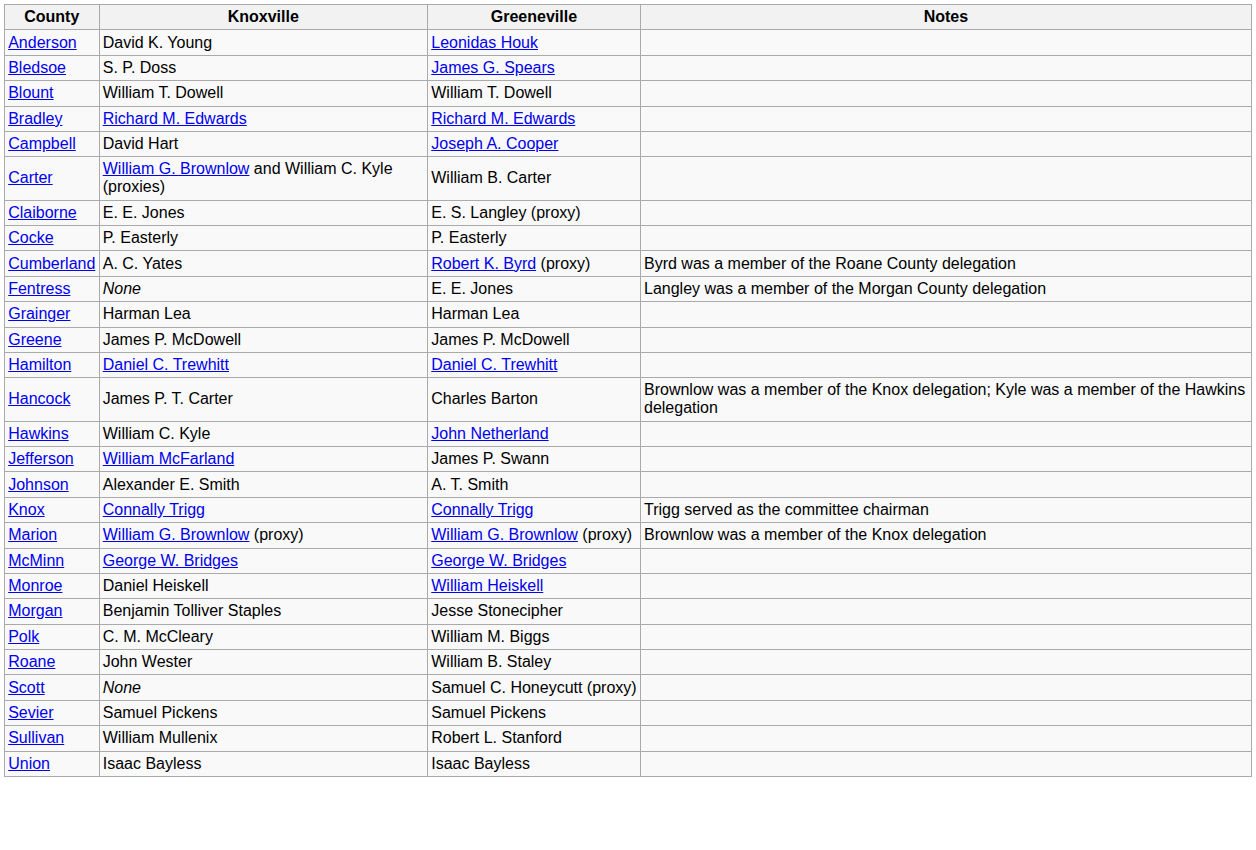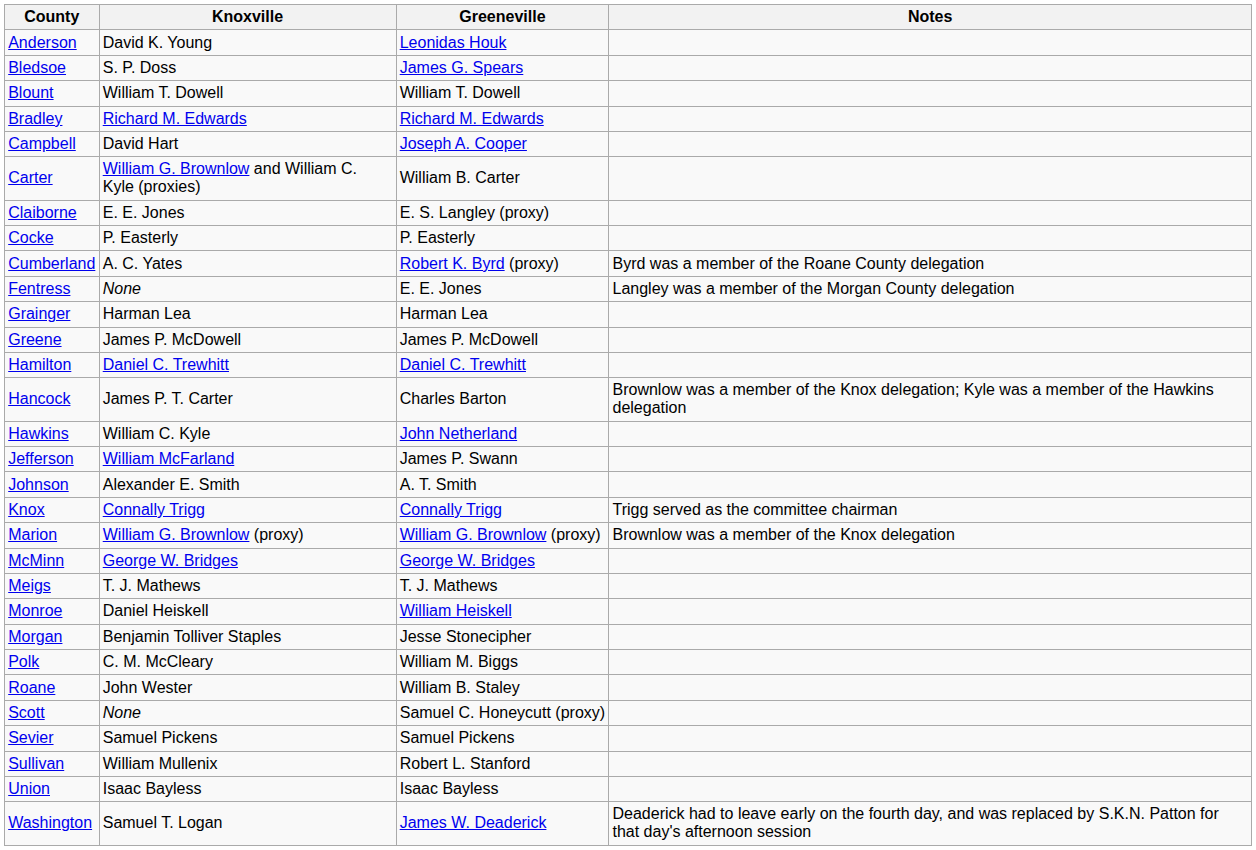 <table class="wikitable sortable">
 <tr>
 <th>County</th>
 <th>Knoxville</th>
 <th>Greeneville</th>
 <th>Notes</th>
 </tr>
 <tr>
 <td><a href='#'>Anderson</a></td>
 <td>David K. Young</td>
 <td><a href='#'>Leonidas Houk</a></td>
 <td></td>
 </tr>
 <tr>
 <td><a href='#'>Bledsoe</a></td>
 <td>S. P. Doss</td>
 <td><a href='#'>James G. Spears</a></td>
 <td></td>
 </tr>
 <tr>
 <td><a href='#'>Blount</a></td>
 <td>William T. Dowell</td>
 <td>William T. Dowell</td>
 <td></td>
 </tr>
 <tr>
 <td><a href='#'>Bradley</a></td>
 <td><a href='#'>Richard M. Edwards</a></td>
 <td><a href='#'>Richard M. Edwards</a></td>
 <td></td>
 </tr>
 <tr>
 <td><a href='#'>Campbell</a></td>
 <td>David Hart</td>
 <td><a href='#'>Joseph A. Cooper</a></td>
 <td></td>
 </tr>
 <tr>
 <td><a href='#'>Carter</a></td>
 <td><a href='#'>William G. Brownlow</a> and William C. Kyle (proxies)</td>
 <td>William B. Carter</td>
 <td></td>
 </tr>
 <tr>
 <td><a href='#'>Claiborne</a></td>
 <td>E. E. Jones</td>
 <td>E. S. Langley (proxy)</td>
 <td></td>
 </tr>
 <tr>
 <td><a href='#'>Cocke</a></td>
 <td>P. Easterly</td>
 <td>P. Easterly</td>
 <td></td>
 </tr>
 <tr>
 <td><a href='#'>Cumberland</a></td>
 <td>A. C. Yates</td>
 <td><a href='#'>Robert K. Byrd</a> (proxy)</td>
 <td>Byrd was a member of the Roane County delegation</td>
 </tr>
 <tr>
 <td><a href='#'>Fentress</a></td>
 <td><em>None</em></td>
 <td>E. E. Jones</td>
 <td>Langley was a member of the Morgan County delegation</td>
 </tr>
 <tr>
 <td><a href='#'>Grainger</a></td>
 <td>Harman Lea</td>
 <td>Harman Lea</td>
 <td></td>
 </tr>
 <tr>
 <td><a href='#'>Greene</a></td>
 <td>James P. McDowell</td>
 <td>James P. McDowell</td>
 <td></td>
 </tr>
 <tr>
 <td><a href='#'>Hamilton</a></td>
 <td><a href='#'>Daniel C. Trewhitt</a></td>
 <td><a href='#'>Daniel C. Trewhitt</a></td>
 <td></td>
 </tr>
 <tr>
 <td><a href='#'>Hancock</a></td>
 <td>James P. T. Carter</td>
 <td>Charles Barton</td>
 <td>Brownlow was a member of the Knox delegation; Kyle was a member of the Hawkins delegation</td>
 </tr>
 <tr>
 <td><a href='#'>Hawkins</a></td>
 <td>William C. Kyle</td>
 <td><a href='#'>John Netherland</a></td>
 <td></td>
 </tr>
 <tr>
 <td><a href='#'>Jefferson</a></td>
 <td><a href='#'>William McFarland</a></td>
 <td>James P. Swann</td>
 <td></td>
 </tr>
 <tr>
 <td><a href='#'>Johnson</a></td>
 <td>Alexander E. Smith</td>
 <td>A. T. Smith</td>
 <td></td>
 </tr>
 <tr>
 <td><a href='#'>Knox</a></td>
 <td><a href='#'>Connally Trigg</a></td>
 <td><a href='#'>Connally Trigg</a></td>
 <td>Trigg served as the committee chairman</td>
 </tr>
 <tr>
 <td><a href='#'>Marion</a></td>
 <td><a href='#'>William G. Brownlow</a> (proxy)</td>
 <td><a href='#'>William G. Brownlow</a> (proxy)</td>
 <td>Brownlow was a member of the Knox delegation</td>
 </tr>
 <tr>
 <td><a href='#'>McMinn</a></td>
 <td><a href='#'>George W. Bridges</a></td>
 <td><a href='#'>George W. Bridges</a></td>
 <td></td>
 </tr>
 <tr>
+<td><a href='#'>Meigs</a></td>
+<td>T. J. Mathews</td>
+<td>T. J. Mathews</td>
+<td></td>
+</tr>
+<tr>
 <td><a href='#'>Monroe</a></td>
 <td>Daniel Heiskell</td>
 <td><a href='#'>William Heiskell</a></td>
 <td></td>
 </tr>
 <tr>
 <td><a href='#'>Morgan</a></td>
 <td>Benjamin Tolliver Staples</td>
 <td>Jesse Stonecipher</td>
 <td></td>
 </tr>
 <tr>
 <td><a href='#'>Polk</a></td>
 <td>C. M. McCleary</td>
 <td>William M. Biggs</td>
 <td></td>
 </tr>
 <tr>
 <td><a href='#'>Roane</a></td>
 <td>John Wester</td>
 <td>William B. Staley</td>
 <td></td>
 </tr>
 <tr>
 <td><a href='#'>Scott</a></td>
 <td><em>None</em></td>
 <td>Samuel C. Honeycutt (proxy)</td>
 <td></td>
 </tr>
 <tr>
 <td><a href='#'>Sevier</a></td>
 <td>Samuel Pickens</td>
 <td>Samuel Pickens</td>
 <td></td>
 </tr>
 <tr>
 <td><a href='#'>Sullivan</a></td>
 <td>William Mullenix</td>
 <td>Robert L. Stanford</td>
 <td></td>
 </tr>
 <tr>
 <td><a href='#'>Union</a></td>
 <td>Isaac Bayless</td>
 <td>Isaac Bayless</td>
 <td></td>
 </tr>
+<tr>
+<td><a href='#'>Washington</a></td>
+<td>Samuel T. Logan</td>
+<td><a href='#'>James W. Deaderick</a></td>
+<td>Deaderick had to leave early on the fourth day, and was replaced by S.K.N. Patton for that day's afternoon session</td>
+</tr>
 </table>
